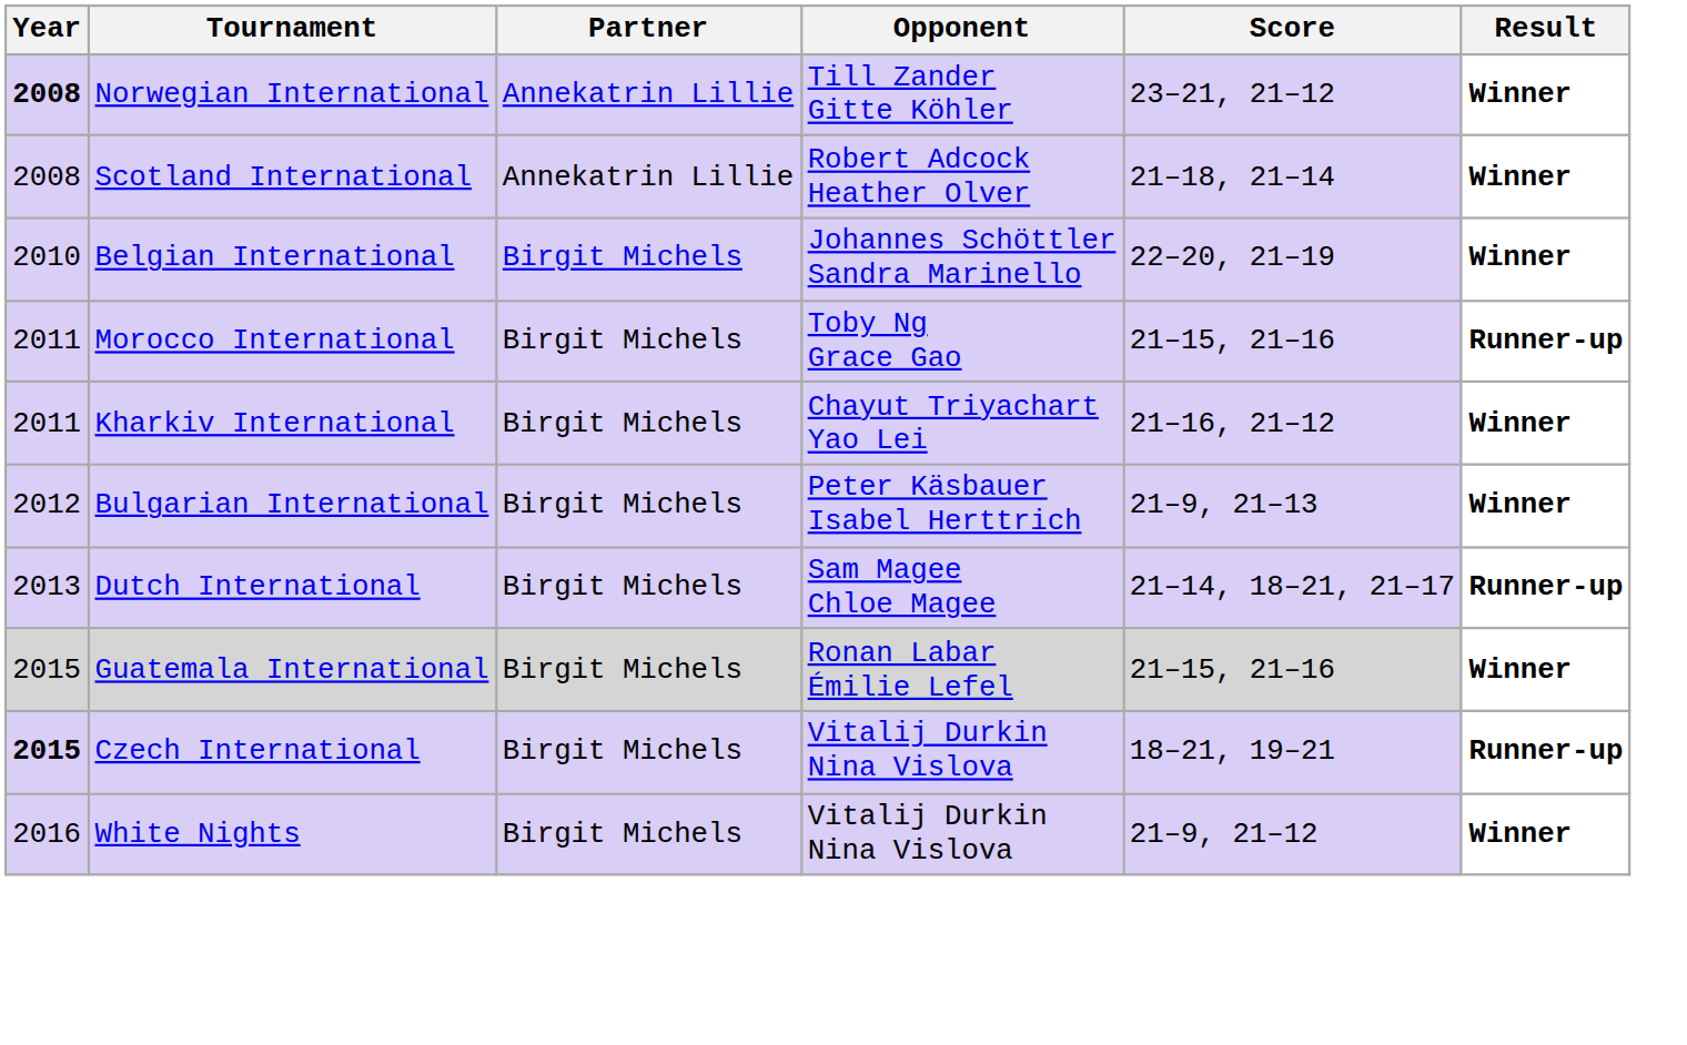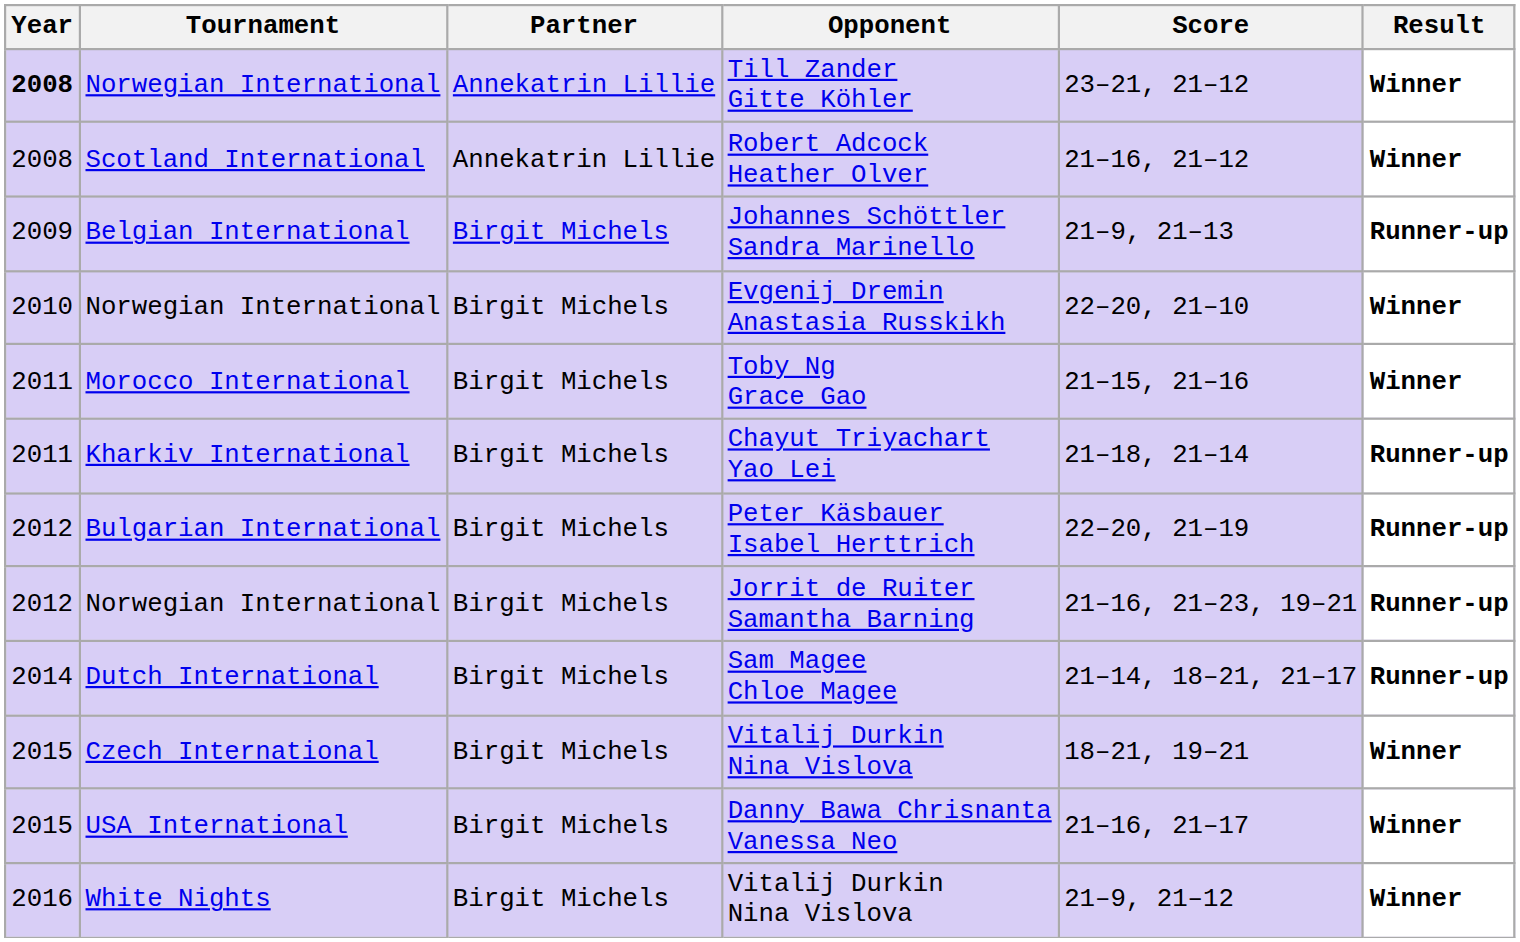 <table class="sortable wikitable" style="font-size: 90%;">
 <tr>
 <th>Year</th>
 <th>Tournament</th>
 <th>Partner</th>
 <th>Opponent</th>
 <th>Score</th>
 <th>Result</th>
 </tr>
 <tr style="background:#D8CEF6">
 <td align="center"><strong>2008</strong></td>
 <td align="left"><a href='#'>Norwegian International</a></td>
 <td align="left"> <a href='#'>Annekatrin Lillie</a></td>
 <td align="left"> <a href='#'>Till Zander</a><br> <a href='#'>Gitte Köhler</a></td>
 <td align="left">23–21, 21–12</td>
 <td style="text-align:left; background:white"> <strong>Winner</strong></td>
 </tr>
 <tr style="background:#D8CEF6">
 <td align="center">2008</td>
 <td align="left"><a href='#'>Scotland International</a></td>
 <td align="left"> Annekatrin Lillie</td>
 <td align="left"> <a href='#'>Robert Adcock</a><br> <a href='#'>Heather Olver</a></td>
-<td align="left">21–18, 21–14</td>
+<td align="left">21–16, 21–12</td>
 <td style="text-align:left; background:white"> <strong>Winner</strong></td>
 </tr>
 <tr style="background:#D8CEF6">
-<td align="center">2010</td>
+<td align="center">2009</td>
 <td align="left"><a href='#'>Belgian International</a></td>
 <td align="left"> <a href='#'>Birgit Michels</a></td>
 <td align="left"> <a href='#'>Johannes Schöttler</a><br> <a href='#'>Sandra Marinello</a></td>
-<td align="left">22–20, 21–19</td>
+<td align="left">21–9, 21–13</td>
+<td style="text-align:left; background:white"> <strong>Runner-up</strong></td>
+</tr>
+<tr style="background:#D8CEF6">
+<td align="center">2010</td>
+<td align="left">Norwegian International</td>
+<td align="left"> Birgit Michels</td>
+<td align="left"> <a href='#'>Evgenij Dremin</a><br> <a href='#'>Anastasia Russkikh</a></td>
+<td align="left">22–20, 21–10</td>
 <td style="text-align:left; background:white"> <strong>Winner</strong></td>
 </tr>
 <tr style="background:#D8CEF6">
 <td align="center">2011</td>
 <td align="left"><a href='#'>Morocco International</a></td>
 <td align="left"> Birgit Michels</td>
 <td align="left"> <a href='#'>Toby Ng</a><br> <a href='#'>Grace Gao</a></td>
 <td align="left">21–15, 21–16</td>
-<td style="text-align:left; background:white"> <strong>Runner-up</strong></td>
+<td style="text-align:left; background:white"> <strong>Winner</strong></td>
 </tr>
 <tr style="background:#D8CEF6">
 <td align="center">2011</td>
 <td align="left"><a href='#'>Kharkiv International</a></td>
 <td align="left"> Birgit Michels</td>
 <td align="left"> <a href='#'>Chayut Triyachart</a><br> <a href='#'>Yao Lei</a></td>
-<td align="left">21–16, 21–12</td>
-<td style="text-align:left; background:white"> <strong>Winner</strong></td>
+<td align="left">21–18, 21–14</td>
+<td style="text-align:left; background:white"> <strong>Runner-up</strong></td>
 </tr>
 <tr style="background:#D8CEF6">
 <td align="center">2012</td>
 <td align="left"><a href='#'>Bulgarian International</a></td>
 <td align="left"> Birgit Michels</td>
 <td align="left"> <a href='#'>Peter Käsbauer</a><br> <a href='#'>Isabel Herttrich</a></td>
-<td align="left">21–9, 21–13</td>
-<td style="text-align:left; background:white"> <strong>Winner</strong></td>
+<td align="left">22–20, 21–19</td>
+<td style="text-align:left; background:white"> <strong>Runner-up</strong></td>
 </tr>
 <tr style="background:#D8CEF6">
-<td align="center">2013</td>
+<td align="center">2012</td>
+<td align="left">Norwegian International</td>
+<td align="left"> Birgit Michels</td>
+<td align="left"> <a href='#'>Jorrit de Ruiter</a><br> <a href='#'>Samantha Barning</a></td>
+<td align="left">21–16, 21–23, 19–21</td>
+<td style="text-align:left; background:white"> <strong>Runner-up</strong></td>
+</tr>
+<tr style="background:#D8CEF6">
+<td align="center">2014</td>
 <td align="left"><a href='#'>Dutch International</a></td>
 <td align="left"> Birgit Michels</td>
 <td align="left"> <a href='#'>Sam Magee</a><br> <a href='#'>Chloe Magee</a></td>
 <td align="left">21–14, 18–21, 21–17</td>
 <td style="text-align:left; background:white"> <strong>Runner-up</strong></td>
 </tr>
-<tr style="background:#D5D5D5">
+<tr style="background:#D8CEF6">
 <td align="center">2015</td>
-<td align="left"><a href='#'>Guatemala International</a></td>
-<td align="left"> Birgit Michels</td>
-<td align="left"> <a href='#'>Ronan Labar</a><br> <a href='#'>Émilie Lefel</a></td>
-<td align="left">21–15, 21–16</td>
-<td style="text-align:left; background:white"> <strong>Winner</strong></td>
-</tr>
-<tr style="background:#D8CEF6">
-<td align="center"><strong>2015</strong></td>
 <td align="left"><a href='#'>Czech International</a></td>
 <td align="left"> Birgit Michels</td>
 <td align="left"> <a href='#'>Vitalij Durkin</a><br> <a href='#'>Nina Vislova</a></td>
 <td align="left">18–21, 19–21</td>
-<td style="text-align:left; background:white"> <strong>Runner-up</strong></td>
+<td style="text-align:left; background:white"> <strong>Winner</strong></td>
+</tr>
+<tr style="background:#D8CEF6">
+<td align="center">2015</td>
+<td align="left"><a href='#'>USA International</a></td>
+<td align="left"> Birgit Michels</td>
+<td align="left"> <a href='#'>Danny Bawa Chrisnanta</a><br> <a href='#'>Vanessa Neo</a></td>
+<td align="left">21–16, 21–17</td>
+<td style="text-align:left; background:white"> <strong>Winner</strong></td>
 </tr>
 <tr style="background:#D8CEF6">
 <td align="center">2016</td>
 <td align="left"><a href='#'>White Nights</a></td>
 <td align="left"> Birgit Michels</td>
 <td align="left"> Vitalij Durkin<br> Nina Vislova</td>
 <td align="left">21–9, 21–12</td>
 <td style="text-align:left; background:white"> <strong>Winner</strong></td>
 </tr>
 </table>
